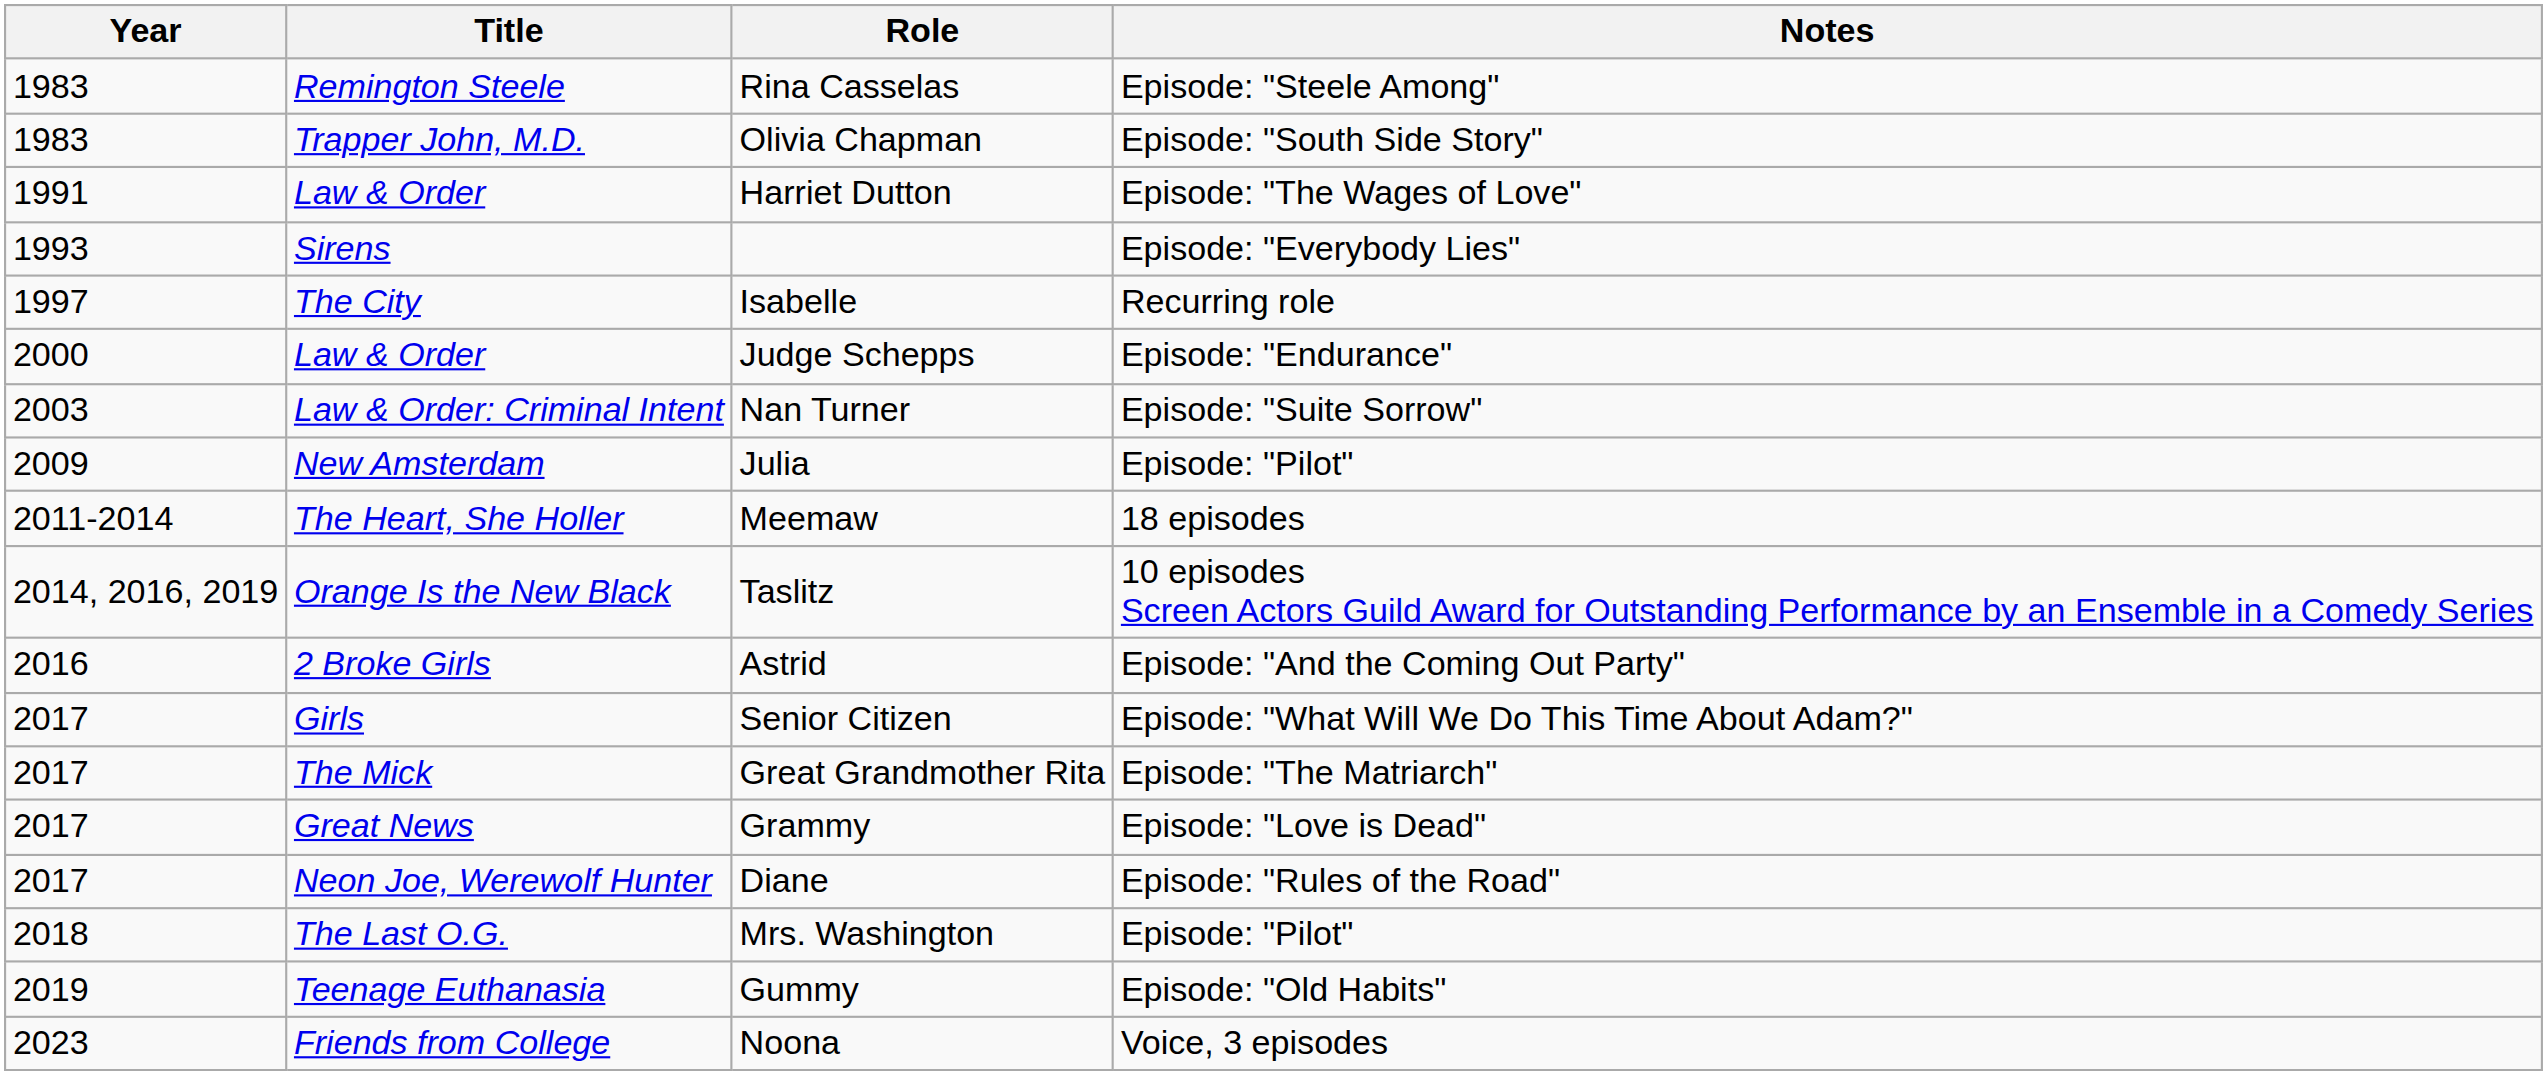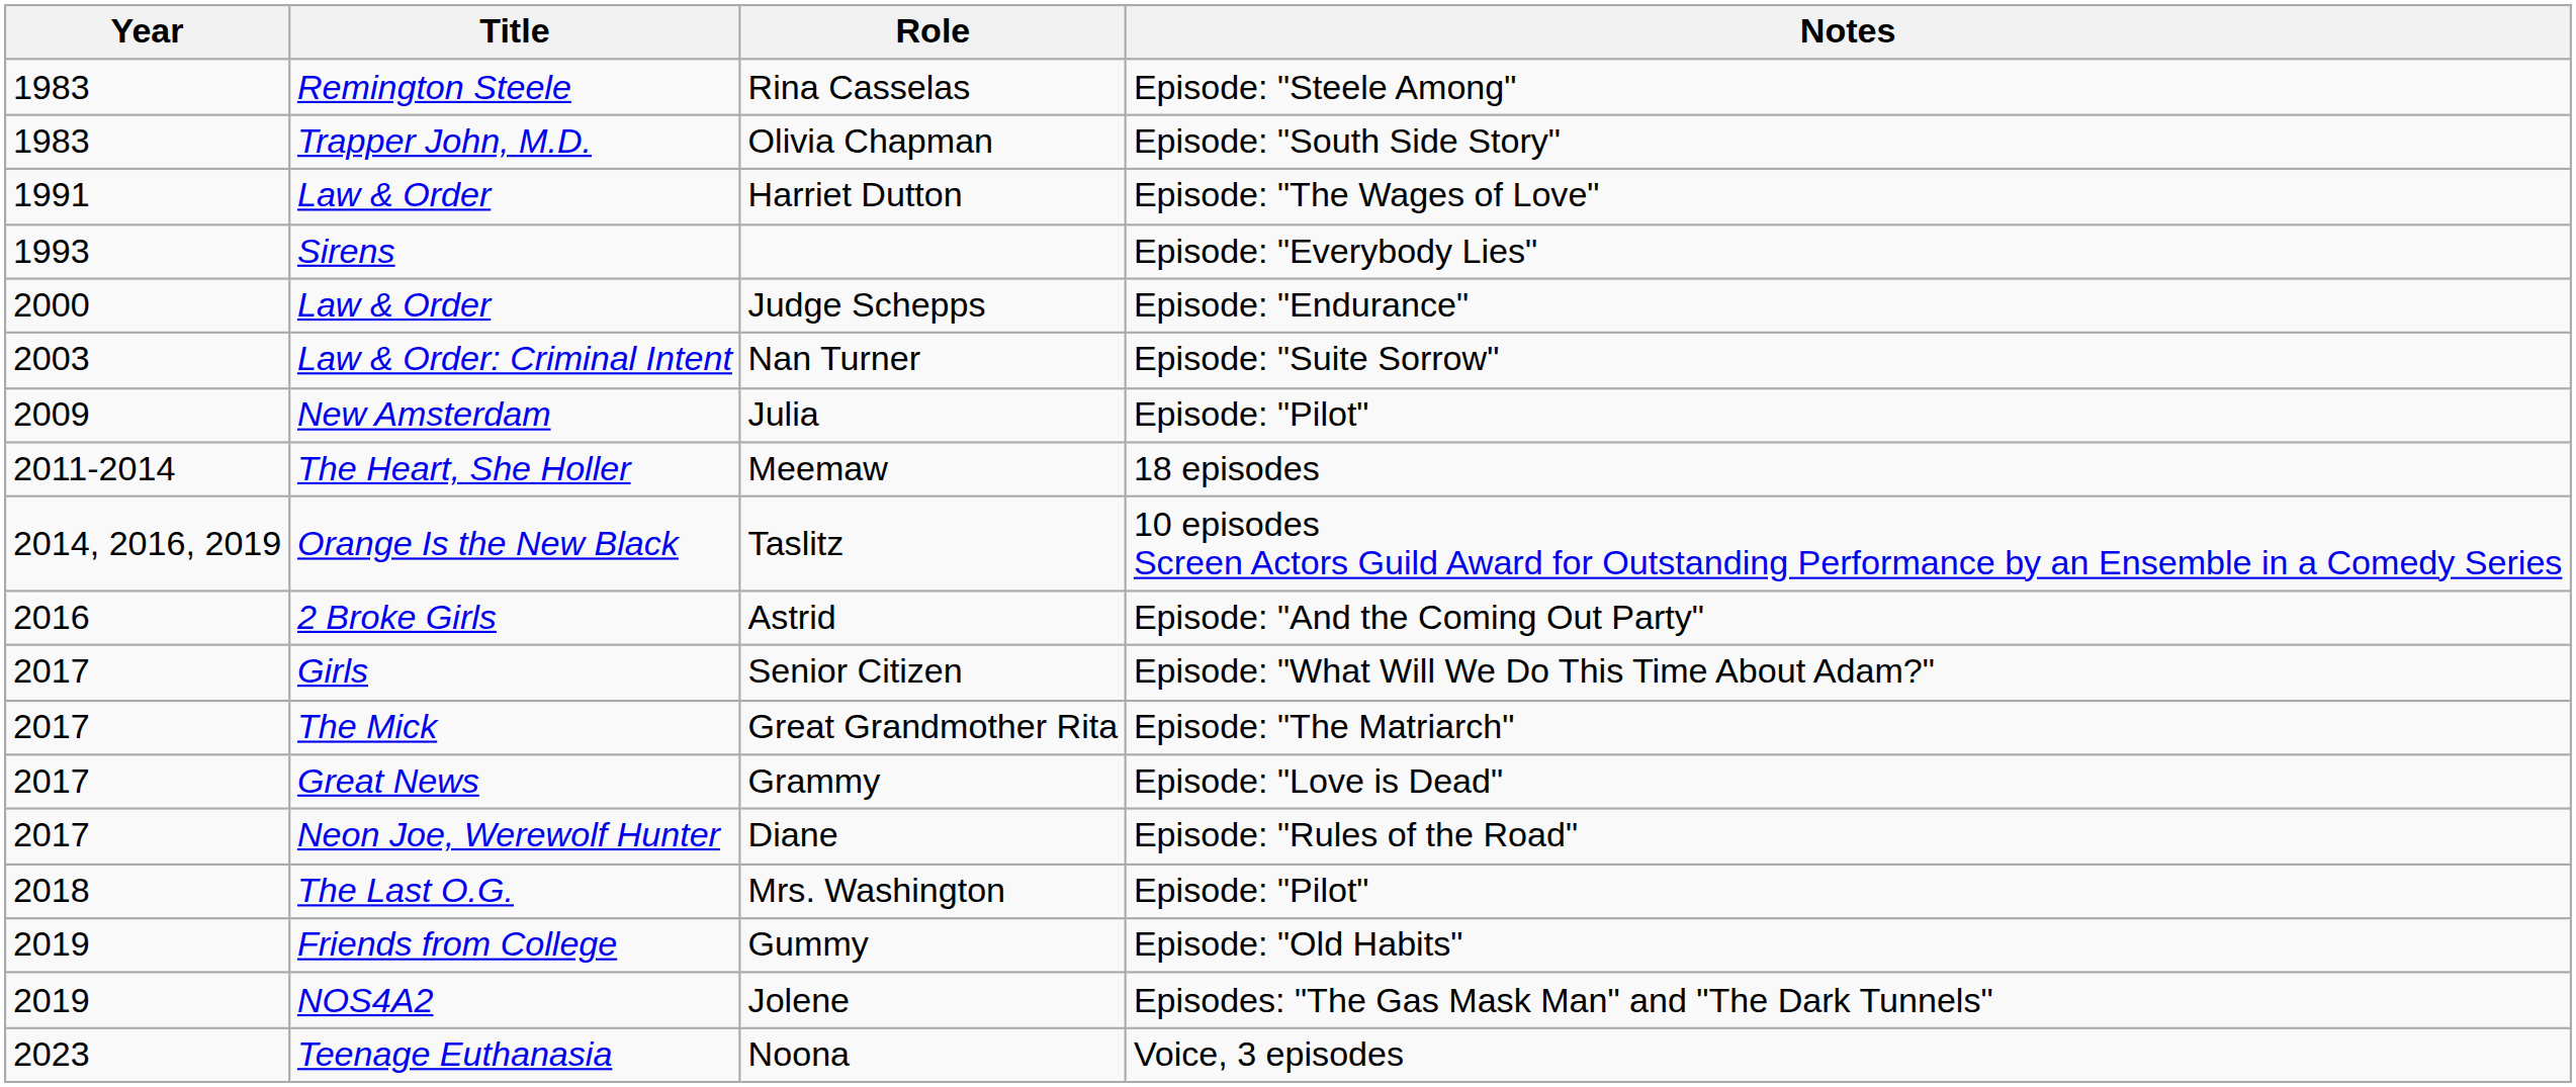 <table class="wikitable sortable">
 <tr>
 <th>Year</th>
 <th>Title</th>
 <th>Role</th>
 <th class=unsortable>Notes</th>
 </tr>
 <tr>
 <td>1983</td>
 <td><em><a href='#'>Remington Steele</a></em></td>
 <td>Rina Casselas</td>
 <td>Episode: "Steele Among"</td>
 </tr>
 <tr>
 <td>1983</td>
 <td><em><a href='#'>Trapper John, M.D.</a></em></td>
 <td>Olivia Chapman</td>
 <td>Episode: "South Side Story"</td>
 </tr>
 <tr>
 <td>1991</td>
 <td><em><a href='#'>Law & Order</a></em></td>
 <td>Harriet Dutton</td>
 <td>Episode: "The Wages of Love"</td>
 </tr>
 <tr>
 <td>1993</td>
 <td><em><a href='#'>Sirens</a></em></td>
 <td></td>
 <td>Episode: "Everybody Lies"</td>
-</tr>
-<tr>
-<td>1997</td>
-<td><em><a href='#'>The City</a></em></td>
-<td>Isabelle</td>
-<td>Recurring role</td>
 </tr>
 <tr>
 <td>2000</td>
 <td><em><a href='#'>Law & Order</a></em></td>
 <td>Judge Schepps</td>
 <td>Episode: "Endurance"</td>
 </tr>
 <tr>
 <td>2003</td>
 <td><em><a href='#'>Law & Order: Criminal Intent</a> </em></td>
 <td>Nan Turner</td>
 <td>Episode: "Suite Sorrow"</td>
 </tr>
 <tr>
 <td>2009</td>
 <td><em><a href='#'>New Amsterdam</a></em></td>
 <td>Julia</td>
 <td>Episode: "Pilot"</td>
 </tr>
 <tr>
 <td>2011-2014</td>
 <td><em><a href='#'>The Heart, She Holler</a></em></td>
 <td>Meemaw</td>
 <td>18 episodes</td>
 </tr>
 <tr>
 <td>2014, 2016, 2019</td>
 <td><em><a href='#'>Orange Is the New Black</a></em></td>
 <td>Taslitz</td>
 <td>10 episodes<br><a href='#'>Screen Actors Guild Award for Outstanding Performance by an Ensemble in a Comedy Series</a></td>
 </tr>
 <tr>
 <td>2016</td>
 <td><em><a href='#'>2 Broke Girls</a></em></td>
 <td>Astrid</td>
 <td>Episode: "And the Coming Out Party"</td>
 </tr>
 <tr>
 <td>2017</td>
 <td><em><a href='#'>Girls</a></em></td>
 <td>Senior Citizen</td>
 <td>Episode: "What Will We Do This Time About Adam?"</td>
 </tr>
 <tr>
 <td>2017</td>
 <td><em><a href='#'>The Mick</a></em></td>
 <td>Great Grandmother Rita</td>
 <td>Episode: "The Matriarch"</td>
 </tr>
 <tr>
 <td>2017</td>
 <td><em><a href='#'>Great News</a></em></td>
 <td>Grammy</td>
 <td>Episode: "Love is Dead"</td>
 </tr>
 <tr>
 <td>2017</td>
 <td><em><a href='#'>Neon Joe, Werewolf Hunter</a></em></td>
 <td>Diane</td>
 <td>Episode: "Rules of the Road"</td>
 </tr>
 <tr>
 <td>2018</td>
 <td><em><a href='#'>The Last O.G.</a></em></td>
 <td>Mrs. Washington</td>
 <td>Episode: "Pilot"</td>
 </tr>
 <tr>
 <td>2019</td>
-<td><em><a href='#'>Teenage Euthanasia</a></em></td>
+<td><em><a href='#'>Friends from College</a></em></td>
 <td>Gummy</td>
 <td>Episode: "Old Habits"</td>
 </tr>
 <tr>
+<td>2019</td>
+<td><em><a href='#'>NOS4A2</a></em></td>
+<td>Jolene</td>
+<td>Episodes: "The Gas Mask Man" and "The Dark Tunnels"</td>
+</tr>
+<tr>
 <td>2023</td>
-<td><em><a href='#'>Friends from College</a></em></td>
+<td><em><a href='#'>Teenage Euthanasia</a></em></td>
 <td>Noona</td>
 <td>Voice, 3 episodes</td>
 </tr>
 </table>
